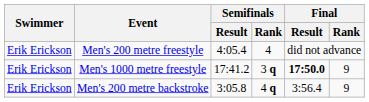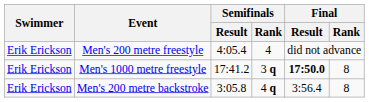 <table class=wikitable>
 <tr>
 <th rowspan=2>Swimmer</th>
 <th rowspan=2>Event</th>
 <th colspan=2>Semifinals</th>
 <th colspan=2>Final</th>
 </tr>
 <tr>
 <th>Result</th>
 <th>Rank</th>
 <th>Result</th>
 <th>Rank</th>
 </tr>
 <tr align=center>
 <td align=left><a href='#'>Erik Erickson</a></td>
 <td><a href='#'>Men's 200 metre freestyle</a></td>
 <td>4:05.4</td>
 <td>4</td>
 <td colspan=2>did not advance</td>
 </tr>
 <tr align=center>
 <td align=left><a href='#'>Erik Erickson</a></td>
 <td><a href='#'>Men's 1000 metre freestyle</a></td>
 <td>17:41.2</td>
 <td>3 <strong>q</strong></td>
 <td><strong>17:50.0</strong></td>
-<td>9</td>
+<td>8</td>
 </tr>
 <tr align=center>
 <td align=left><a href='#'>Erik Erickson</a></td>
 <td><a href='#'>Men's 200 metre backstroke</a></td>
 <td>3:05.8</td>
 <td>4 <strong>q</strong></td>
 <td>3:56.4</td>
-<td>9</td>
+<td>8</td>
 </tr>
 </table>
